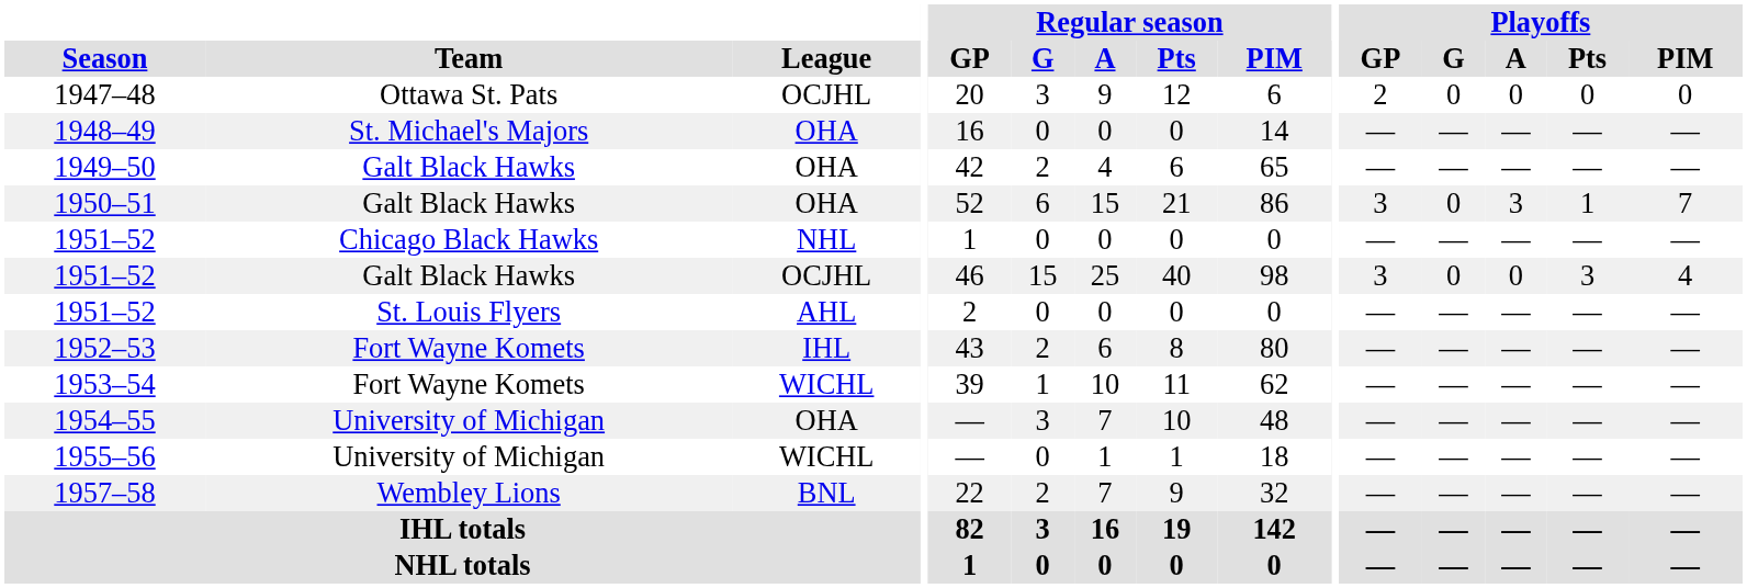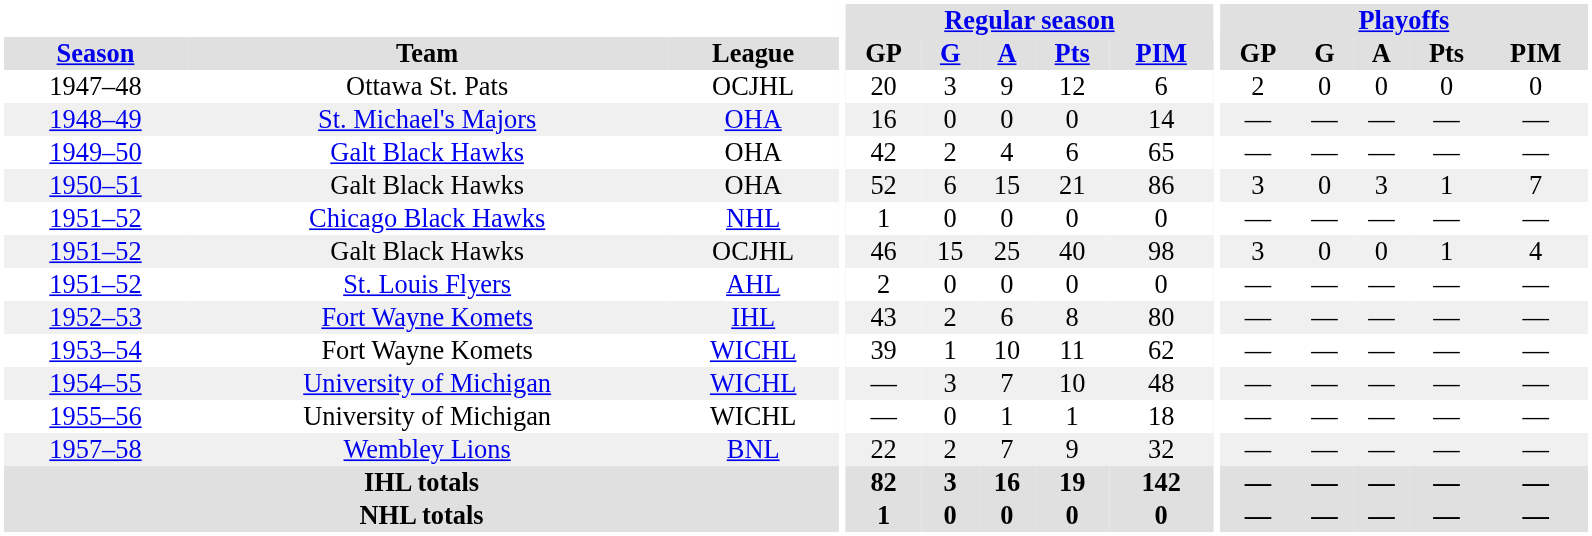 <table border="0" cellpadding="1" cellspacing="0" style="text-align:center; width:60em">
 <tr bgcolor="#e0e0e0">
 <th colspan="3" bgcolor="#ffffff"></th>
 <th rowspan="100" bgcolor="#ffffff"></th>
 <th colspan="5"><a href='#'>Regular season</a></th>
 <th rowspan="100" bgcolor="#ffffff"></th>
 <th colspan="5"><a href='#'>Playoffs</a></th>
 </tr>
 <tr bgcolor="#e0e0e0">
 <th><a href='#'>Season</a></th>
 <th>Team</th>
 <th>League</th>
 <th>GP</th>
 <th><a href='#'>G</a></th>
 <th><a href='#'>A</a></th>
 <th><a href='#'>Pts</a></th>
 <th><a href='#'>PIM</a></th>
 <th>GP</th>
 <th>G</th>
 <th>A</th>
 <th>Pts</th>
 <th>PIM</th>
 </tr>
 <tr>
 <td>1947–48</td>
 <td>Ottawa St. Pats</td>
 <td>OCJHL</td>
 <td>20</td>
 <td>3</td>
 <td>9</td>
 <td>12</td>
 <td>6</td>
 <td>2</td>
 <td>0</td>
 <td>0</td>
 <td>0</td>
 <td>0</td>
 </tr>
 <tr bgcolor="#f0f0f0">
 <td><a href='#'>1948–49</a></td>
 <td><a href='#'>St. Michael's Majors</a></td>
 <td><a href='#'>OHA</a></td>
 <td>16</td>
 <td>0</td>
 <td>0</td>
 <td>0</td>
 <td>14</td>
 <td>—</td>
 <td>—</td>
 <td>—</td>
 <td>—</td>
 <td>—</td>
 </tr>
 <tr>
 <td><a href='#'>1949–50</a></td>
 <td><a href='#'>Galt Black Hawks</a></td>
 <td>OHA</td>
 <td>42</td>
 <td>2</td>
 <td>4</td>
 <td>6</td>
 <td>65</td>
 <td>—</td>
 <td>—</td>
 <td>—</td>
 <td>—</td>
 <td>—</td>
 </tr>
 <tr bgcolor="#f0f0f0">
 <td><a href='#'>1950–51</a></td>
 <td>Galt Black Hawks</td>
 <td>OHA</td>
 <td>52</td>
 <td>6</td>
 <td>15</td>
 <td>21</td>
 <td>86</td>
 <td>3</td>
 <td>0</td>
 <td>3</td>
 <td>1</td>
 <td>7</td>
 </tr>
 <tr>
 <td><a href='#'>1951–52</a></td>
 <td><a href='#'>Chicago Black Hawks</a></td>
 <td><a href='#'>NHL</a></td>
 <td>1</td>
 <td>0</td>
 <td>0</td>
 <td>0</td>
 <td>0</td>
 <td>—</td>
 <td>—</td>
 <td>—</td>
 <td>—</td>
 <td>—</td>
 </tr>
 <tr bgcolor="#f0f0f0">
 <td><a href='#'>1951–52</a></td>
 <td>Galt Black Hawks</td>
 <td>OCJHL</td>
 <td>46</td>
 <td>15</td>
 <td>25</td>
 <td>40</td>
 <td>98</td>
 <td>3</td>
 <td>0</td>
 <td>0</td>
-<td>3</td>
+<td>1</td>
 <td>4</td>
 </tr>
 <tr>
 <td><a href='#'>1951–52</a></td>
 <td><a href='#'>St. Louis Flyers</a></td>
 <td><a href='#'>AHL</a></td>
 <td>2</td>
 <td>0</td>
 <td>0</td>
 <td>0</td>
 <td>0</td>
 <td>—</td>
 <td>—</td>
 <td>—</td>
 <td>—</td>
 <td>—</td>
 </tr>
 <tr bgcolor="#f0f0f0">
 <td><a href='#'>1952–53</a></td>
 <td><a href='#'>Fort Wayne Komets</a></td>
 <td><a href='#'>IHL</a></td>
 <td>43</td>
 <td>2</td>
 <td>6</td>
 <td>8</td>
 <td>80</td>
 <td>—</td>
 <td>—</td>
 <td>—</td>
 <td>—</td>
 <td>—</td>
 </tr>
 <tr>
 <td><a href='#'>1953–54</a></td>
 <td>Fort Wayne Komets</td>
 <td><a href='#'>WICHL</a></td>
 <td>39</td>
 <td>1</td>
 <td>10</td>
 <td>11</td>
 <td>62</td>
 <td>—</td>
 <td>—</td>
 <td>—</td>
 <td>—</td>
 <td>—</td>
 </tr>
 <tr bgcolor="#f0f0f0">
 <td><a href='#'>1954–55</a></td>
 <td><a href='#'>University of Michigan</a></td>
-<td>OHA</td>
+<td><a href='#'>WICHL</a></td>
 <td>—</td>
 <td>3</td>
 <td>7</td>
 <td>10</td>
 <td>48</td>
 <td>—</td>
 <td>—</td>
 <td>—</td>
 <td>—</td>
 <td>—</td>
 </tr>
 <tr>
 <td><a href='#'>1955–56</a></td>
 <td>University of Michigan</td>
 <td>WICHL</td>
 <td>—</td>
 <td>0</td>
 <td>1</td>
 <td>1</td>
 <td>18</td>
 <td>—</td>
 <td>—</td>
 <td>—</td>
 <td>—</td>
 <td>—</td>
 </tr>
 <tr bgcolor="#f0f0f0">
 <td><a href='#'>1957–58</a></td>
 <td><a href='#'>Wembley Lions</a></td>
 <td><a href='#'>BNL</a></td>
 <td>22</td>
 <td>2</td>
 <td>7</td>
 <td>9</td>
 <td>32</td>
 <td>—</td>
 <td>—</td>
 <td>—</td>
 <td>—</td>
 <td>—</td>
 </tr>
 <tr bgcolor="#e0e0e0">
 <th colspan="3">IHL totals</th>
 <th>82</th>
 <th>3</th>
 <th>16</th>
 <th>19</th>
 <th>142</th>
 <th>—</th>
 <th>—</th>
 <th>—</th>
 <th>—</th>
 <th>—</th>
 </tr>
 <tr bgcolor="#e0e0e0">
 <th colspan="3">NHL totals</th>
 <th>1</th>
 <th>0</th>
 <th>0</th>
 <th>0</th>
 <th>0</th>
 <th>—</th>
 <th>—</th>
 <th>—</th>
 <th>—</th>
 <th>—</th>
 </tr>
 </table>
